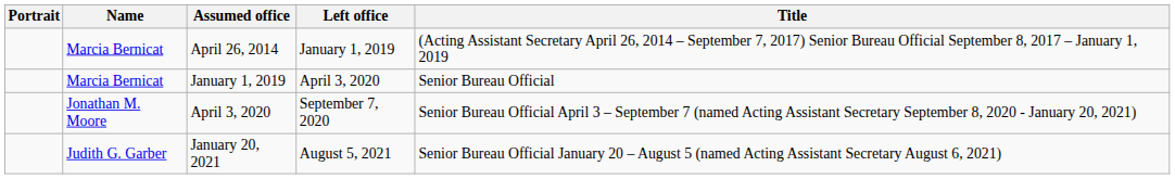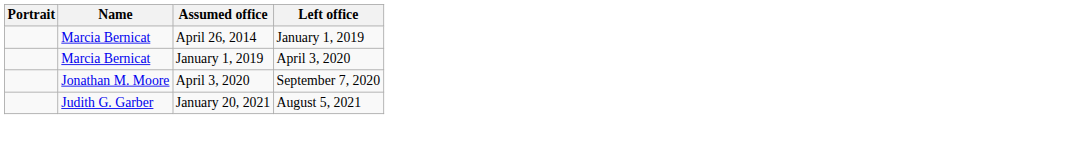 <table class="wikitable">
 <tr>
 <th class="unsortable">Portrait</th>
 <th>Name</th>
 <th>Assumed office</th>
 <th>Left office</th>
-<th>Title</th>
 </tr>
 <tr>
 <td ! class="unsortable"></td>
 <td><a href='#'>Marcia Bernicat</a></td>
 <td>April 26, 2014</td>
 <td>January 1, 2019</td>
-<td>(Acting Assistant Secretary April 26, 2014 – September 7, 2017) Senior Bureau Official September 8, 2017 – January 1, 2019</td>
 </tr>
 <tr>
 <td ! class="unsortable"></td>
 <td><a href='#'>Marcia Bernicat</a></td>
 <td>January 1, 2019</td>
 <td>April 3, 2020</td>
-<td>Senior Bureau Official</td>
 </tr>
 <tr>
 <td ! class="unsortable"></td>
 <td><a href='#'>Jonathan M. Moore</a></td>
 <td>April 3, 2020</td>
 <td>September 7, 2020</td>
-<td>Senior Bureau Official April 3 – September 7 (named Acting Assistant Secretary September 8, 2020 - January 20, 2021)</td>
 </tr>
 <tr>
 <td ! class="unsortable"></td>
 <td><a href='#'>Judith G. Garber</a></td>
 <td>January 20, 2021</td>
 <td>August 5, 2021</td>
-<td>Senior Bureau Official January 20 – August 5 (named Acting Assistant Secretary August 6, 2021)</td>
 </tr>
 </table>
